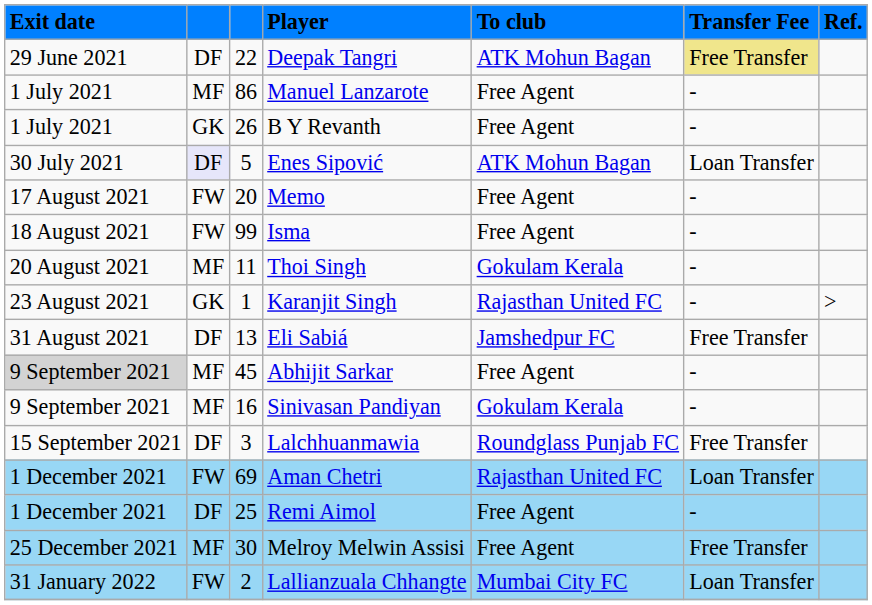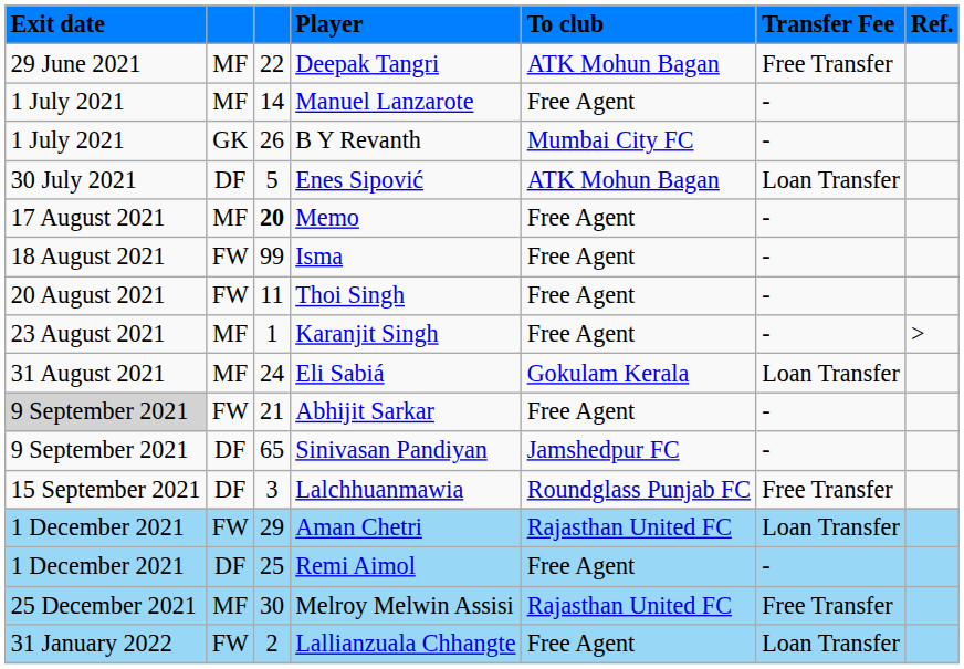 <table class="wikitable sortable">
 <tr>
 <th style="background:#0080ff; color:#000000; text-align:left;">Exit date</th>
 <th style="background:#0080ff; color:#000000; text-align:left;"></th>
 <th style="background:#0080ff; color:#000000; text-align:left;"></th>
 <th style="background:#0080ff; color:#000000; text-align:left;">Player</th>
 <th style="background:#0080ff; color:#000000; text-align:left;">To club</th>
 <th style="background:#0080ff; color:#000000; text-align:left;">Transfer Fee</th>
 <th style="background:#0080ff; color:#000000; text-align:left;">Ref.</th>
 </tr>
 <tr>
 <td>29 June 2021</td>
-<td style="text-align:center;">DF</td>
+<td style="text-align:center;">MF</td>
 <td style="text-align:center;">22</td>
 <td style="text-align:left;"> <a href='#'>Deepak Tangri</a></td>
 <td style="text-align:left;"> <a href='#'>ATK Mohun Bagan</a></td>
-<td style="background: khaki;">Free Transfer</td>
+<td>Free Transfer</td>
 <td></td>
 </tr>
 <tr>
 <td>1 July 2021</td>
 <td style="text-align:center;">MF</td>
-<td style="text-align:center;">86</td>
+<td style="text-align:center;">14</td>
 <td style="text-align:left;"><a href='#'>Manuel Lanzarote</a></td>
 <td style="text-align:left;">Free Agent</td>
 <td>-</td>
 <td></td>
 </tr>
 <tr>
 <td>1 July 2021</td>
 <td style="text-align:center;">GK</td>
 <td style="text-align:center;">26</td>
 <td style="text-align:left;">B Y Revanth</td>
-<td style="text-align:left;">Free Agent</td>
+<td style="text-align:left;"> <a href='#'>Mumbai City FC</a></td>
 <td>-</td>
 <td></td>
 </tr>
 <tr>
 <td>30 July 2021</td>
-<td style="background: lavender; text-align:center;">DF</td>
+<td style="text-align:center;">DF</td>
 <td style="text-align:center;">5</td>
 <td style="text-align:left;"> <a href='#'>Enes Sipović</a></td>
 <td style="text-align:left;"> <a href='#'>ATK Mohun Bagan</a></td>
 <td>Loan Transfer</td>
 <td></td>
 </tr>
 <tr>
 <td>17 August 2021</td>
-<td style="text-align:center;">FW</td>
-<td style="text-align:center;">20</td>
+<td style="text-align:center;">MF</td>
+<td style="text-align:center;"><strong>20</strong></td>
 <td style="text-align:left;"> <a href='#'>Memo</a></td>
 <td style="text-align:left;">Free Agent</td>
 <td>-</td>
 <td></td>
 </tr>
 <tr>
 <td>18 August 2021</td>
 <td style="text-align:center;">FW</td>
 <td style="text-align:center;">99</td>
 <td style="text-align:left;"> <a href='#'>Isma</a></td>
 <td style="text-align:left;">Free Agent</td>
 <td>-</td>
 <td></td>
 </tr>
 <tr>
 <td>20 August 2021</td>
-<td style="text-align:center;">MF</td>
+<td style="text-align:center;">FW</td>
 <td style="text-align:center;">11</td>
 <td style="text-align:left;"> <a href='#'>Thoi Singh</a></td>
-<td style="text-align:left;"><a href='#'>Gokulam Kerala</a></td>
+<td style="text-align:left;">Free Agent</td>
 <td>-</td>
 <td></td>
 </tr>
 <tr>
 <td>23 August 2021</td>
-<td style="text-align:center;">GK</td>
+<td style="text-align:center;">MF</td>
 <td style="text-align:center;">1</td>
 <td style="text-align:left;"> <a href='#'>Karanjit Singh</a></td>
-<td style="text-align:left;"> <a href='#'>Rajasthan United FC</a></td>
+<td style="text-align:left;">Free Agent</td>
 <td>-</td>
 <td>></td>
 </tr>
 <tr>
 <td>31 August 2021</td>
-<td style="text-align:center;">DF</td>
-<td style="text-align:center;">13</td>
+<td style="text-align:center;">MF</td>
+<td style="text-align:center;">24</td>
 <td style="text-align:left;"> <a href='#'>Eli Sabiá</a></td>
-<td style="text-align:left;"> <a href='#'>Jamshedpur FC</a></td>
-<td>Free Transfer</td>
+<td style="text-align:left;"><a href='#'>Gokulam Kerala</a></td>
+<td>Loan Transfer</td>
 <td></td>
 </tr>
 <tr>
 <td style="background: lightgrey;">9 September 2021</td>
-<td style="text-align:center;">MF</td>
-<td style="text-align:center;">45</td>
+<td style="text-align:center;">FW</td>
+<td style="text-align:center;">21</td>
 <td style="text-align:left;"> <a href='#'>Abhijit Sarkar</a></td>
 <td style="text-align:left;">Free Agent</td>
 <td>-</td>
 <td></td>
 </tr>
 <tr>
 <td>9 September 2021</td>
-<td style="text-align:center;">MF</td>
-<td style="text-align:center;">16</td>
+<td style="text-align:center;">DF</td>
+<td style="text-align:center;">65</td>
 <td style="text-align:left;"> <a href='#'>Sinivasan Pandiyan</a></td>
-<td style="text-align:left;"><a href='#'>Gokulam Kerala</a></td>
+<td style="text-align:left;"> <a href='#'>Jamshedpur FC</a></td>
 <td>-</td>
 <td></td>
 </tr>
 <tr>
 <td>15 September 2021</td>
 <td style="text-align:center;">DF</td>
 <td style="text-align:center;">3</td>
 <td style="text-align:left;"> <a href='#'>Lalchhuanmawia</a></td>
 <td style="text-align:left;"> <a href='#'>Roundglass Punjab FC</a></td>
 <td>Free Transfer</td>
 <td></td>
 </tr>
 <tr bgcolor=#98d7f5>
 <td>1 December 2021</td>
 <td style="text-align:center;">FW</td>
-<td style="text-align:center;">69</td>
+<td style="text-align:center;">29</td>
 <td style="text-align:left;"> <a href='#'>Aman Chetri</a></td>
 <td style="text-align:left;"> <a href='#'>Rajasthan United FC</a></td>
 <td>Loan Transfer</td>
 <td></td>
 </tr>
 <tr bgcolor=#98d7f5>
 <td>1 December 2021</td>
 <td style="text-align:center;">DF</td>
 <td style="text-align:center;">25</td>
 <td style="text-align:left;"> <a href='#'>Remi Aimol</a></td>
 <td style="text-align:left;">Free Agent</td>
 <td>-</td>
 <td></td>
 </tr>
 <tr bgcolor=#98d7f5>
 <td>25 December 2021</td>
 <td style="text-align:center;">MF</td>
 <td style="text-align:center;">30</td>
 <td style="text-align:left;"> Melroy Melwin Assisi</td>
-<td style="text-align:left;">Free Agent</td>
+<td style="text-align:left;"> <a href='#'>Rajasthan United FC</a></td>
 <td>Free Transfer</td>
 <td></td>
 </tr>
 <tr bgcolor=#98d7f5>
 <td>31 January 2022</td>
 <td style="text-align:center;">FW</td>
 <td style="text-align:center;">2</td>
 <td style="text-align:left;"> <a href='#'>Lallianzuala Chhangte</a></td>
-<td style="text-align:left;"> <a href='#'>Mumbai City FC</a></td>
+<td style="text-align:left;">Free Agent</td>
 <td>Loan Transfer</td>
 <td></td>
 </tr>
 <tr bgcolor=#98d7f5>
 </tr>
 </table>
